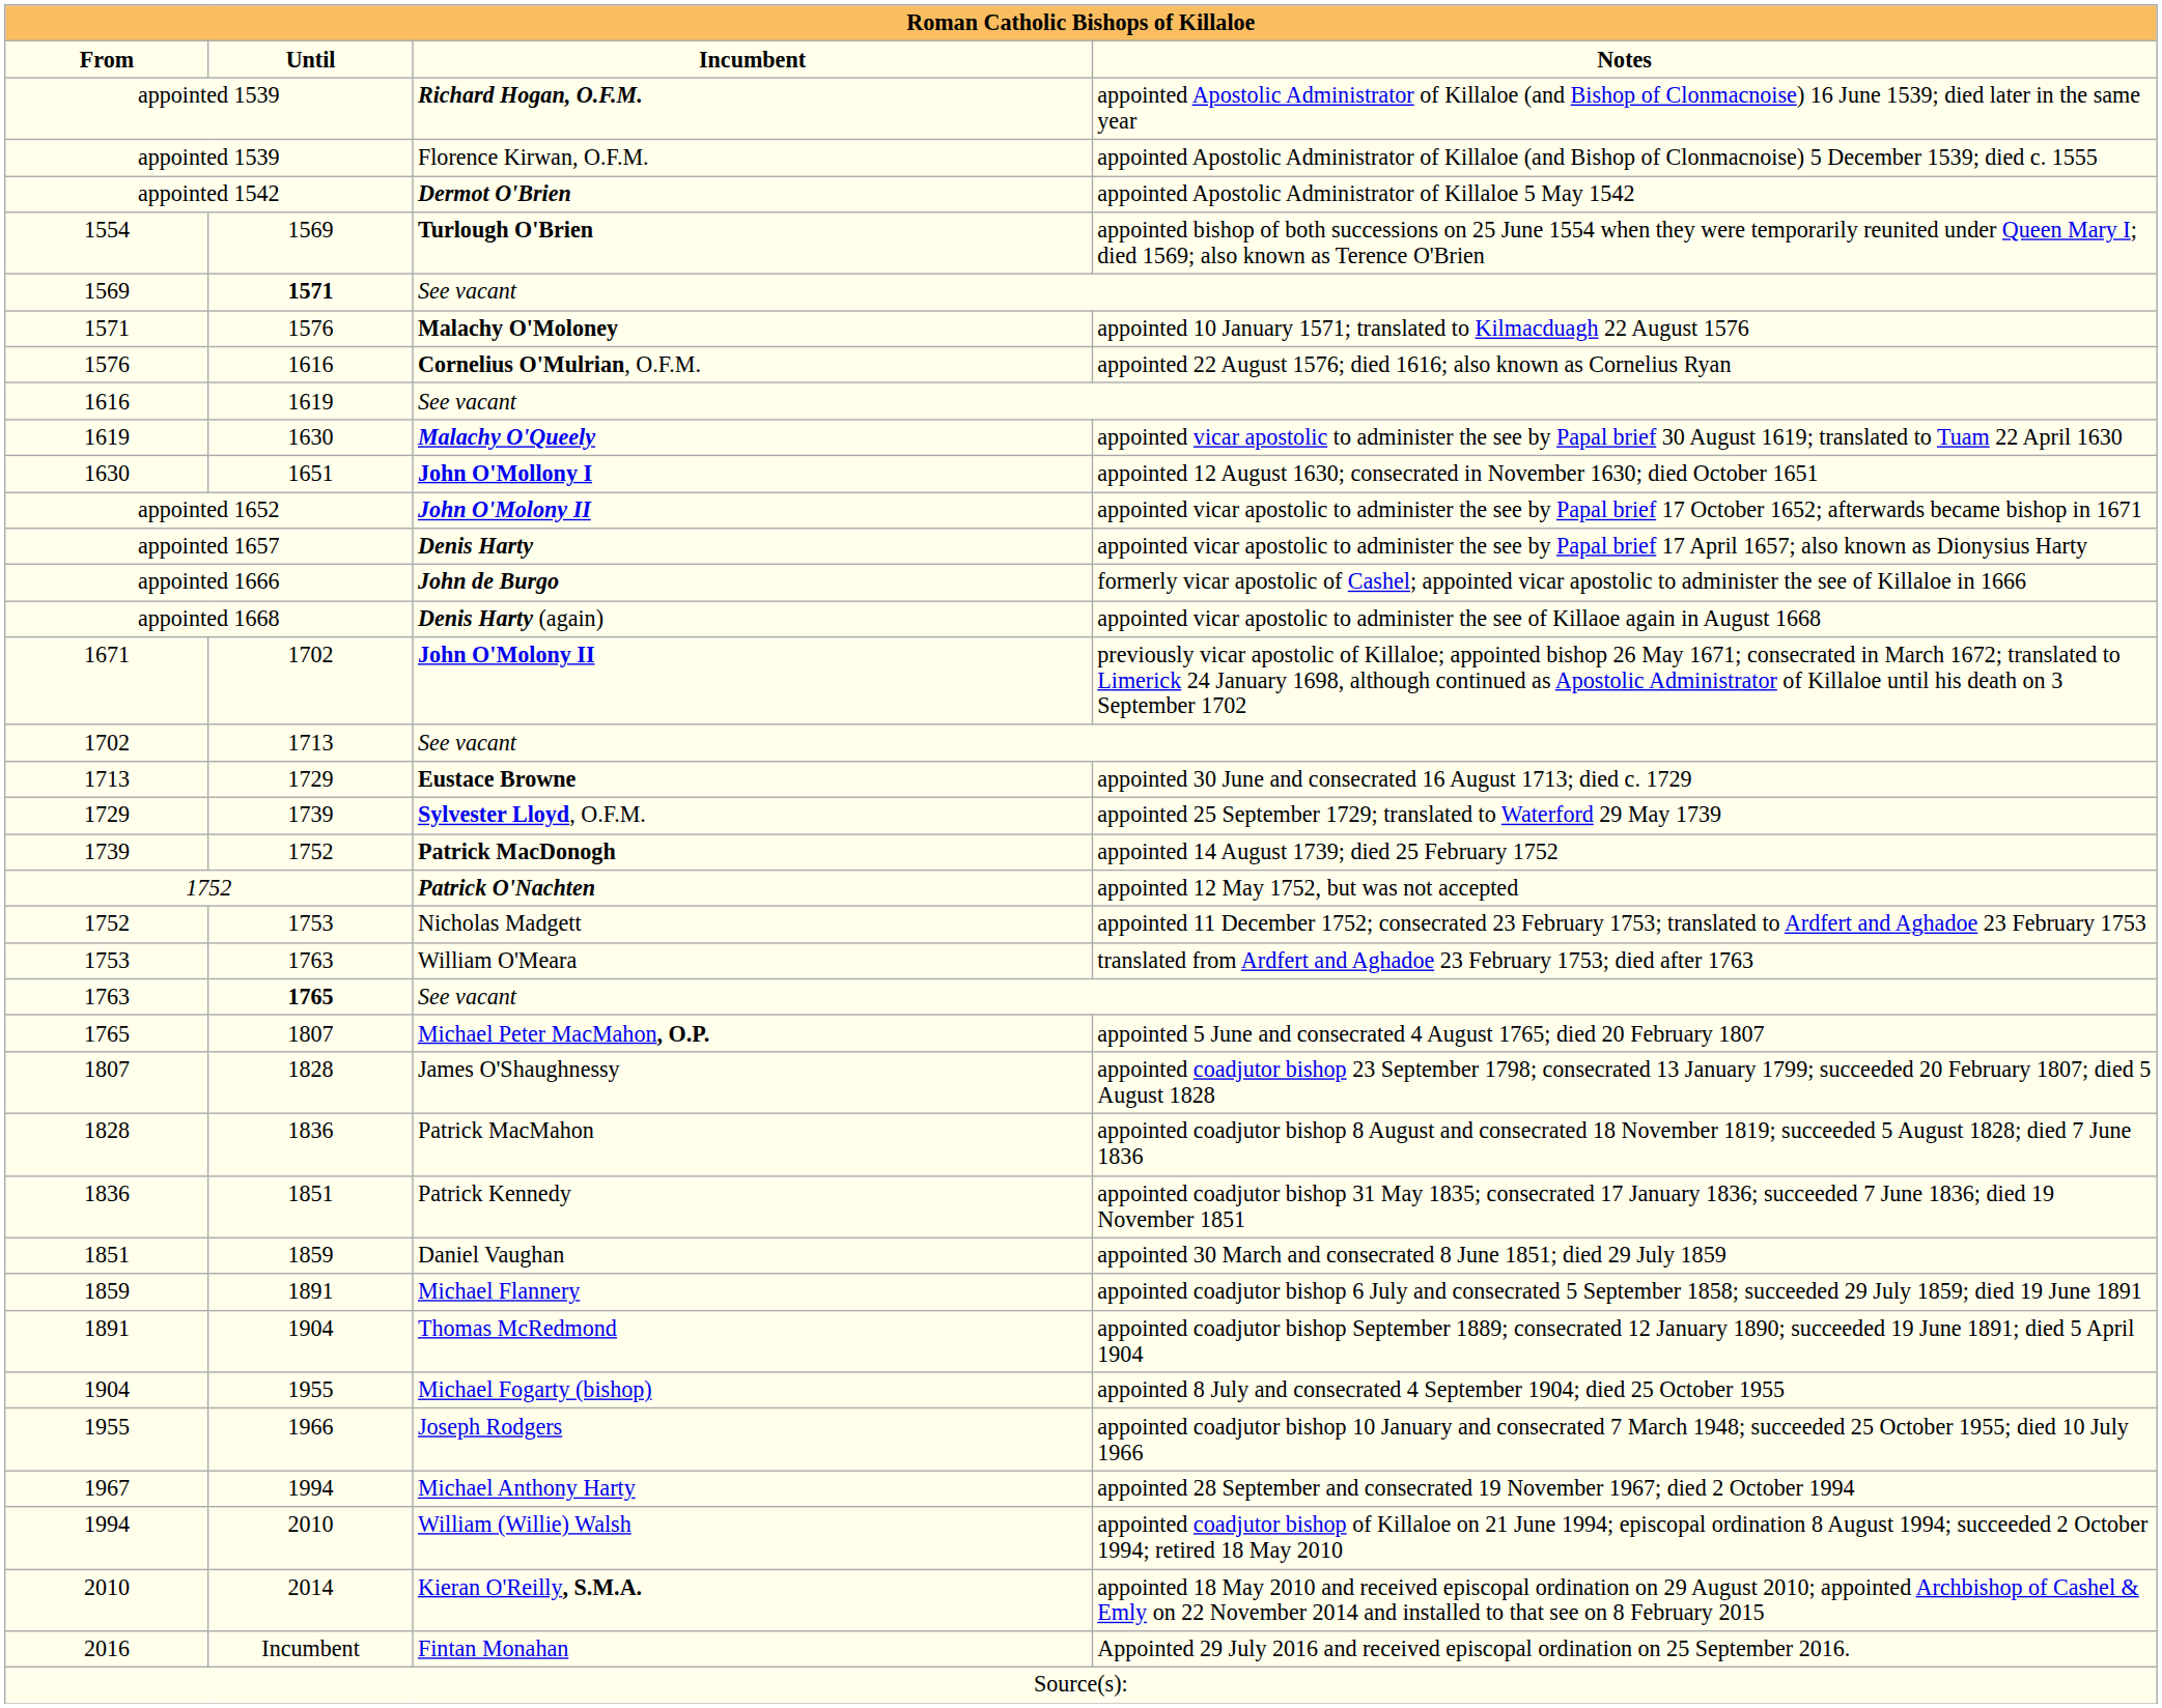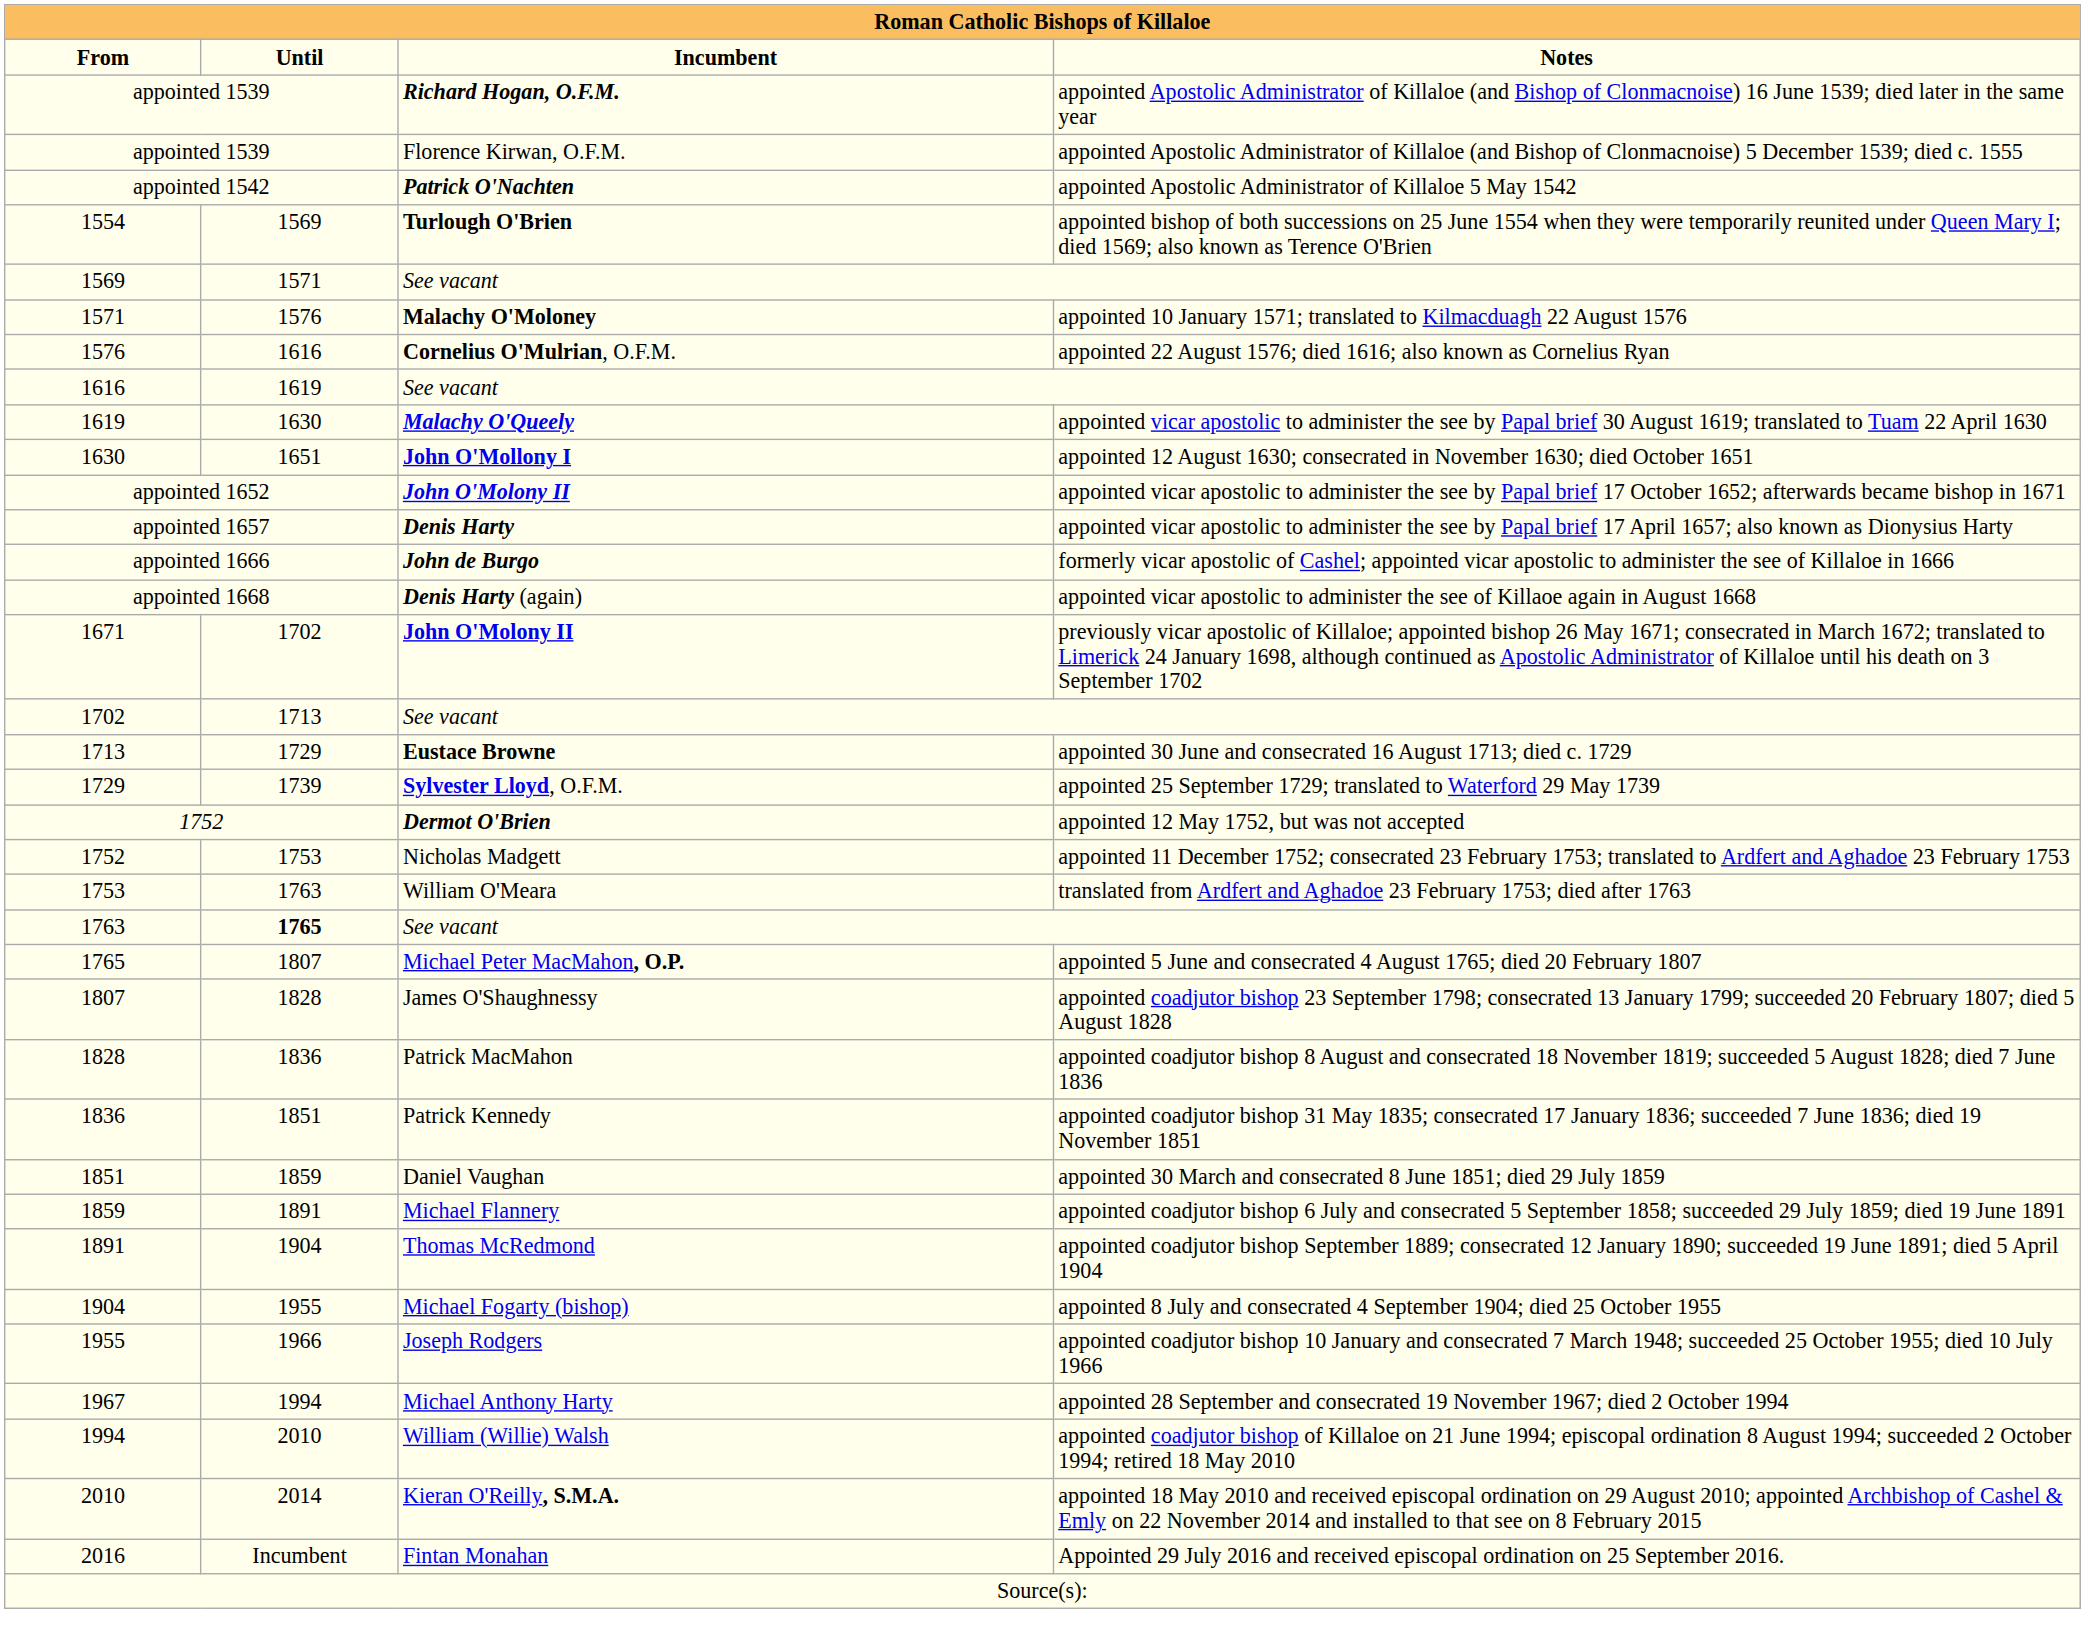 <table class="wikitable" style="width:95%;" border="1" cellpadding="2">
 <tr>
 <th style="background:#fabe60;" colspan="4">Roman Catholic Bishops of Killaloe</th>
 </tr>
 <tr align=center>
 <th style="background:#ffffec; width:9%;">From</th>
 <th style="background:#ffffec; width:9%;">Until</th>
 <th style="background:#ffffec; width:30%;">Incumbent</th>
 <th style="background:#ffffec; width:47%;">Notes</th>
 </tr>
 <tr style="vertical-align:top; background:#ffffec;">
 <td colspan="2" style="text-align:center;">appointed 1539</td>
 <td><strong><em>Richard Hogan<strong>, O.F.M.<em></td>
 <td>appointed <a href='#'>Apostolic Administrator</a> of Killaloe (and <a href='#'>Bishop of Clonmacnoise</a>) 16 June 1539; died later in the same year</td>
 </tr>
 <tr style="vertical-align:top; background:#ffffec;">
 <td colspan="2" style="text-align:center;">appointed 1539</td>
 <td></em></strong>Florence Kirwan</strong>, O.F.M.</em></td>
 <td>appointed Apostolic Administrator of Killaloe (and Bishop of Clonmacnoise) 5 December 1539; died c. 1555</td>
 </tr>
 <tr style="vertical-align:top; background:#ffffec;">
 <td colspan="2" style="text-align:center;">appointed 1542</td>
-<td><strong><em>Dermot O'Brien</em></strong></td>
+<td><strong><em>Patrick O'Nachten<strong></td>
 <td>appointed Apostolic Administrator of Killaloe 5 May 1542</td>
 </tr>
 <tr style="vertical-align:top; background:#ffffec;">
 <td align=center>1554</td>
 <td align=center>1569</td>
 <td><strong>Turlough O'Brien</strong> </td>
 <td>appointed bishop of both successions on 25 June 1554 when they were temporarily reunited under <a href='#'>Queen Mary I</a>; died 1569; also known as Terence O'Brien</td>
 </tr>
 <tr style="vertical-align:top; background:#ffffec;">
 <td align=center>1569</td>
-<td align=center><strong>1571</strong></td>
+<td align=center>1571</td>
 <td colspan=2><em>See vacant</em></td>
 </tr>
 <tr style="vertical-align:top; background:#ffffec;">
 <td align=center>1571</td>
 <td align=center>1576</td>
 <td><strong>Malachy O'Moloney</strong></td>
 <td>appointed 10 January 1571; translated to <a href='#'>Kilmacduagh</a> 22 August 1576</td>
 </tr>
 <tr style="vertical-align:top; background:#ffffec;">
 <td align=center>1576</td>
 <td align=center>1616</td>
 <td><strong>Cornelius O'Mulrian</strong>, O.F.M.</td>
 <td>appointed 22 August 1576; died 1616; also known as Cornelius Ryan</td>
 </tr>
 <tr style="vertical-align:top; background:#ffffec;">
 <td align=center>1616</td>
 <td align=center>1619</td>
 <td colspan=2><em>See vacant</em></td>
 </tr>
 <tr style="vertical-align:top; background:#ffffec;">
 <td align=center>1619</td>
 <td align=center>1630</td>
 <td><strong><em><a href='#'>Malachy O'Queely</a></em></strong></td>
 <td>appointed <a href='#'>vicar apostolic</a> to administer the see by <a href='#'>Papal brief</a> 30 August 1619; translated to <a href='#'>Tuam</a> 22 April 1630</td>
 </tr>
 <tr style="vertical-align:top; background:#ffffec;">
 <td align=center>1630</td>
 <td align=center>1651</td>
 <td><strong><a href='#'>John O'Mollony I</a></strong></td>
 <td>appointed 12 August 1630; consecrated in November 1630; died October 1651</td>
 </tr>
 <tr style="vertical-align:top; background:#ffffec;">
 <td colspan="2" style="text-align:center;">appointed 1652</td>
 <td><strong><em><a href='#'>John O'Molony II</a></em></strong></td>
 <td>appointed vicar apostolic to administer the see by <a href='#'>Papal brief</a> 17 October 1652; afterwards became bishop in 1671</td>
 </tr>
 <tr style="vertical-align:top; background:#ffffec;">
 <td colspan="2" style="text-align:center;">appointed 1657</td>
 <td><strong><em>Denis Harty</em></strong></td>
 <td>appointed vicar apostolic to administer the see by <a href='#'>Papal brief</a> 17 April 1657; also known as Dionysius Harty</td>
 </tr>
 <tr style="vertical-align:top; background:#ffffec;">
 <td colspan="2" style="text-align:center;">appointed 1666</td>
 <td><strong><em>John de Burgo</em></strong></td>
 <td>formerly vicar apostolic of <a href='#'>Cashel</a>; appointed vicar apostolic to administer the see of Killaloe in 1666</td>
 </tr>
 <tr style="vertical-align:top; background:#ffffec;">
 <td colspan="2" style="text-align:center;">appointed 1668</td>
 <td><strong><em>Denis Harty</em></strong> (again)</td>
 <td>appointed vicar apostolic to administer the see of Killaoe again in August 1668</td>
 </tr>
 <tr style="vertical-align:top; background:#ffffec;">
 <td align=center>1671</td>
 <td align=center>1702</td>
 <td><strong><a href='#'>John O'Molony II</a></strong></td>
 <td>previously vicar apostolic of Killaloe; appointed bishop 26 May 1671; consecrated in March 1672; translated to <a href='#'>Limerick</a> 24 January 1698, although continued as <a href='#'>Apostolic Administrator</a> of Killaloe until his death on 3 September 1702</td>
 </tr>
 <tr style="vertical-align:top; background:#ffffec;">
 <td align=center>1702</td>
 <td align=center>1713</td>
 <td colspan=2><em>See vacant</em></td>
 </tr>
 <tr style="vertical-align:top; background:#ffffec;">
 <td align=center>1713</td>
 <td align=center>1729</td>
 <td><strong>Eustace Browne</strong></td>
 <td>appointed 30 June and consecrated 16 August 1713; died c. 1729</td>
 </tr>
 <tr style="vertical-align:top; background:#ffffec;">
 <td align=center>1729</td>
 <td align=center>1739</td>
 <td><strong><a href='#'>Sylvester Lloyd</a></strong>, O.F.M.</td>
 <td>appointed 25 September 1729; translated to <a href='#'>Waterford</a> 29 May 1739</td>
 </tr>
 <tr style="vertical-align:top; background:#ffffec;">
-<td align=center>1739</td>
-<td align=center>1752</td>
-<td><strong>Patrick MacDonogh</strong></td>
-<td>appointed 14 August 1739; died 25 February 1752</td>
-</tr>
-<tr style="vertical-align:top; background:#ffffec;">
 <td colspan="2" style="text-align:center;"><em>1752</em></td>
-<td><strong><em>Patrick O'Nachten<strong></td>
+<td><strong><em>Dermot O'Brien</em></strong></td>
 <td>appointed 12 May 1752, but was not accepted</td>
 </tr>
 <tr style="vertical-align:top; background:#ffffec;">
 <td align=center>1752</td>
 <td align=center>1753</td>
 <td></strong>Nicholas Madgett<strong></td>
 <td>appointed 11 December 1752; consecrated 23 February 1753; translated to <a href='#'>Ardfert and Aghadoe</a> 23 February 1753</td>
 </tr>
 <tr style="vertical-align:top; background:#ffffec;">
 <td align=center>1753</td>
 <td align=center>1763</td>
 <td></strong>William O'Meara<strong></td>
 <td>translated from <a href='#'>Ardfert and Aghadoe</a> 23 February 1753; died after 1763</td>
 </tr>
 <tr style="vertical-align:top; background:#ffffec;">
 <td align=center>1763</td>
 <td align=center><strong>1765</strong></td>
 <td colspan=2><em>See vacant</em></td>
 </tr>
 <tr style="vertical-align:top; background:#ffffec;">
 <td align=center>1765</td>
 <td align=center>1807</td>
 <td></strong><a href='#'>Michael Peter MacMahon</a><strong>, O.P.</td>
 <td>appointed 5 June and consecrated 4 August 1765; died 20 February 1807</td>
 </tr>
 <tr style="vertical-align:top; background:#ffffec;">
 <td align=center>1807</td>
 <td align=center>1828</td>
 <td></strong>James O'Shaughnessy<strong></td>
 <td>appointed <a href='#'>coadjutor bishop</a> 23 September 1798; consecrated 13 January 1799; succeeded 20 February 1807; died 5 August 1828</td>
 </tr>
 <tr style="vertical-align:top; background:#ffffec;">
 <td align=center>1828</td>
 <td align=center>1836</td>
 <td></strong>Patrick MacMahon<strong></td>
 <td>appointed coadjutor bishop 8 August and consecrated 18 November 1819; succeeded 5 August 1828; died 7 June 1836</td>
 </tr>
 <tr style="vertical-align:top; background:#ffffec;">
 <td align=center>1836</td>
 <td align=center>1851</td>
 <td></strong>Patrick Kennedy<strong></td>
 <td>appointed coadjutor bishop 31 May 1835; consecrated 17 January 1836; succeeded 7 June 1836; died 19 November 1851</td>
 </tr>
 <tr style="vertical-align:top; background:#ffffec;">
 <td align=center>1851</td>
 <td align=center>1859</td>
 <td></strong>Daniel Vaughan<strong></td>
 <td>appointed 30 March and consecrated 8 June 1851; died 29 July 1859</td>
 </tr>
 <tr style="vertical-align:top; background:#ffffec;">
 <td align=center>1859</td>
 <td align=center>1891</td>
 <td></strong><a href='#'>Michael Flannery</a><strong></td>
 <td>appointed coadjutor bishop 6 July and consecrated 5 September 1858; succeeded 29 July 1859; died 19 June 1891</td>
 </tr>
 <tr style="vertical-align:top; background:#ffffec;">
 <td align=center>1891</td>
 <td align=center>1904</td>
 <td></strong><a href='#'>Thomas McRedmond</a><strong></td>
 <td>appointed coadjutor bishop September 1889; consecrated 12 January 1890; succeeded 19 June 1891; died 5 April 1904</td>
 </tr>
 <tr style="vertical-align:top; background:#ffffec;">
 <td align=center>1904</td>
 <td align=center>1955</td>
 <td></strong><a href='#'>Michael Fogarty (bishop)</a><strong></td>
 <td>appointed 8 July and consecrated 4 September 1904; died 25 October 1955</td>
 </tr>
 <tr style="vertical-align:top; background:#ffffec;">
 <td align=center>1955</td>
 <td align=center>1966</td>
 <td></strong><a href='#'>Joseph Rodgers</a><strong></td>
 <td>appointed coadjutor bishop 10 January and consecrated 7 March 1948; succeeded 25 October 1955; died 10 July 1966</td>
 </tr>
 <tr style="vertical-align:top; background:#ffffec;">
 <td align=center>1967</td>
 <td align=center>1994</td>
 <td></strong><a href='#'>Michael Anthony Harty</a><strong></td>
 <td>appointed 28 September and consecrated 19 November 1967; died 2 October 1994</td>
 </tr>
 <tr style="vertical-align:top; background:#ffffec;">
 <td align=center>1994</td>
 <td align=center>2010</td>
 <td></strong><a href='#'>William (Willie) Walsh</a><strong></td>
 <td>appointed <a href='#'>coadjutor bishop</a> of Killaloe on 21 June 1994; episcopal ordination 8 August 1994; succeeded 2 October 1994; retired 18 May 2010</td>
 </tr>
 <tr style="vertical-align:top; background:#ffffec;">
 <td align=center>2010</td>
 <td align=center>2014</td>
 <td></strong><a href='#'>Kieran O'Reilly</a><strong>, S.M.A.</td>
 <td>appointed 18 May 2010 and received episcopal ordination on 29 August 2010; appointed <a href='#'>Archbishop of Cashel & Emly</a> on 22 November 2014 and installed to that see on 8 February 2015</td>
 </tr>
 <tr valign=top bgcolor="#ffffec">
 <td align=center>2016</td>
 <td align=center>Incumbent</td>
 <td></strong><a href='#'>Fintan Monahan</a><strong></td>
 <td>Appointed 29 July 2016 and received episcopal ordination on 25 September 2016.</td>
 </tr>
 <tr style="vertical-align:top; background:#ffffec;">
 <td align=center colspan="4">Source(s):</td>
 </tr>
 </table>
